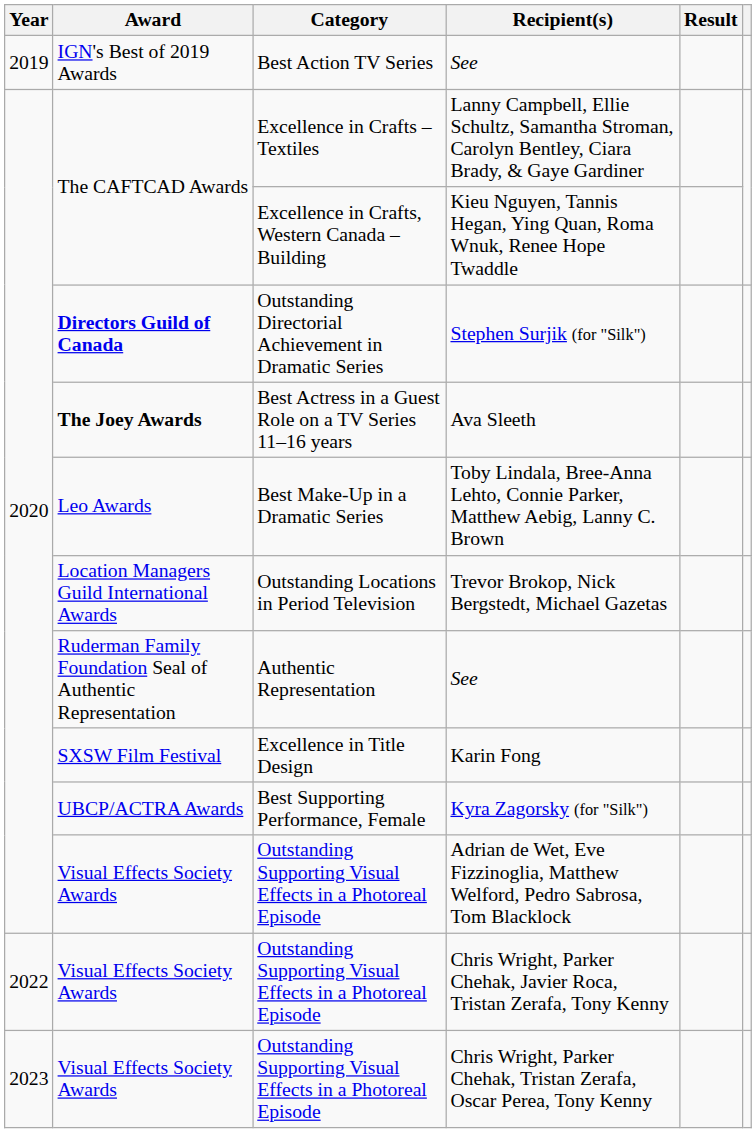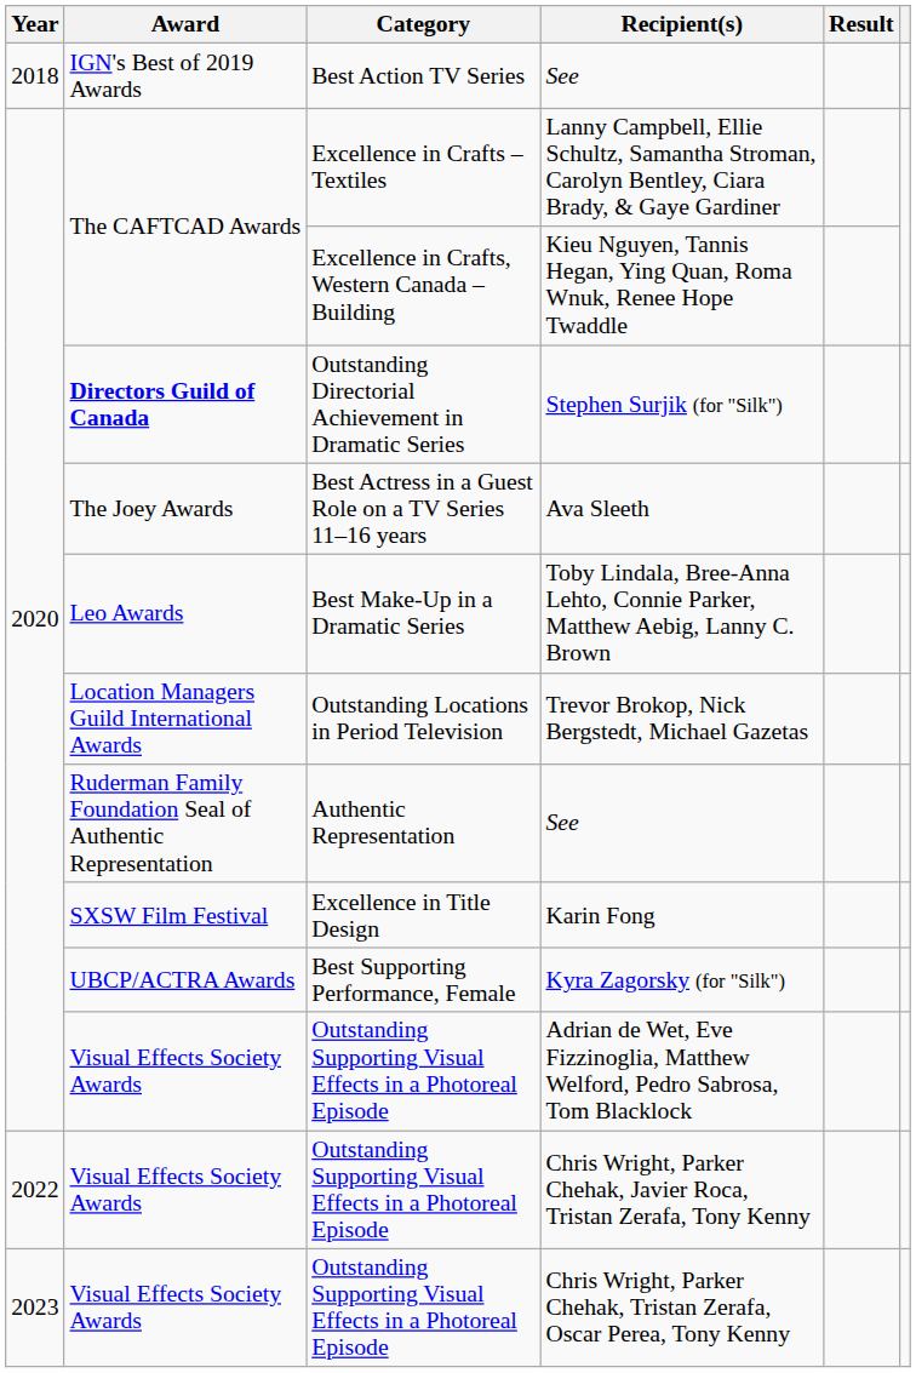 <table class="wikitable sortable">
 <tr>
 <th>Year</th>
 <th>Award</th>
 <th>Category</th>
 <th>Recipient(s)</th>
 <th>Result</th>
 <th></th>
 </tr>
 <tr>
-<td>2019</td>
+<td>2018</td>
 <td><a href='#'>IGN</a>'s Best of 2019 Awards</td>
 <td>Best Action TV Series</td>
 <td><em>See</em></td>
 <td></td>
 <td align="center"></td>
 </tr>
 <tr>
 <td rowspan="10">2020</td>
 <td rowspan="2">The CAFTCAD Awards</td>
 <td>Excellence in Crafts – Textiles</td>
 <td>Lanny Campbell, Ellie Schultz, Samantha Stroman, Carolyn Bentley, Ciara Brady, & Gaye Gardiner</td>
 <td></td>
 <td align="center" rowspan="2"></td>
 </tr>
 <tr>
 <td>Excellence in Crafts, Western Canada – Building</td>
 <td>Kieu Nguyen, Tannis Hegan, Ying Quan, Roma Wnuk, Renee Hope Twaddle</td>
 <td></td>
 </tr>
 <tr>
 <td><strong><a href='#'>Directors Guild of Canada</a></strong></td>
 <td>Outstanding Directorial Achievement in Dramatic Series</td>
 <td><a href='#'>Stephen Surjik</a> <small>(for "Silk")</small></td>
 <td></td>
 <td align="center"></td>
 </tr>
 <tr>
-<td><strong>The Joey Awards</strong></td>
+<td>The Joey Awards</td>
 <td>Best Actress in a Guest Role on a TV Series 11–16 years</td>
 <td>Ava Sleeth</td>
 <td></td>
 <td align="center"></td>
 </tr>
 <tr>
 <td><a href='#'>Leo Awards</a></td>
 <td>Best Make-Up in a Dramatic Series</td>
 <td>Toby Lindala, Bree-Anna Lehto, Connie Parker, Matthew Aebig, Lanny C. Brown</td>
 <td></td>
 <td align="center"></td>
 </tr>
 <tr>
 <td><a href='#'>Location Managers Guild International Awards</a></td>
 <td>Outstanding Locations in Period Television</td>
 <td>Trevor Brokop, Nick Bergstedt, Michael Gazetas</td>
 <td></td>
 <td align="center"></td>
 </tr>
 <tr>
 <td><a href='#'>Ruderman Family Foundation</a> Seal of Authentic Representation</td>
 <td>Authentic Representation</td>
 <td><em>See</em></td>
 <td></td>
 <td align="center"></td>
 </tr>
 <tr>
 <td><a href='#'>SXSW Film Festival</a></td>
 <td>Excellence in Title Design</td>
 <td>Karin Fong</td>
 <td></td>
 <td align="center"></td>
 </tr>
 <tr>
 <td><a href='#'>UBCP/ACTRA Awards</a></td>
 <td>Best Supporting Performance, Female</td>
 <td><a href='#'>Kyra Zagorsky</a> <small>(for "Silk")</small></td>
 <td></td>
 <td align="center"></td>
 </tr>
 <tr>
 <td><a href='#'>Visual Effects Society Awards</a></td>
 <td><a href='#'>Outstanding Supporting Visual Effects in a Photoreal Episode</a></td>
 <td>Adrian de Wet, Eve Fizzinoglia, Matthew Welford, Pedro Sabrosa, Tom Blacklock </td>
 <td></td>
 <td align="center"></td>
 </tr>
 <tr>
 <td>2022</td>
 <td><a href='#'>Visual Effects Society Awards</a></td>
 <td><a href='#'>Outstanding Supporting Visual Effects in a Photoreal Episode</a></td>
 <td>Chris Wright, Parker Chehak, Javier Roca, Tristan Zerafa, Tony Kenny </td>
 <td></td>
 <td style="text-align:center;"></td>
 </tr>
 <tr>
 <td>2023</td>
 <td><a href='#'>Visual Effects Society Awards</a></td>
 <td><a href='#'>Outstanding Supporting Visual Effects in a Photoreal Episode</a></td>
 <td>Chris Wright, Parker Chehak, Tristan Zerafa, Oscar Perea, Tony Kenny </td>
 <td></td>
 <td style="text-align:center;"></td>
 </tr>
 </table>
